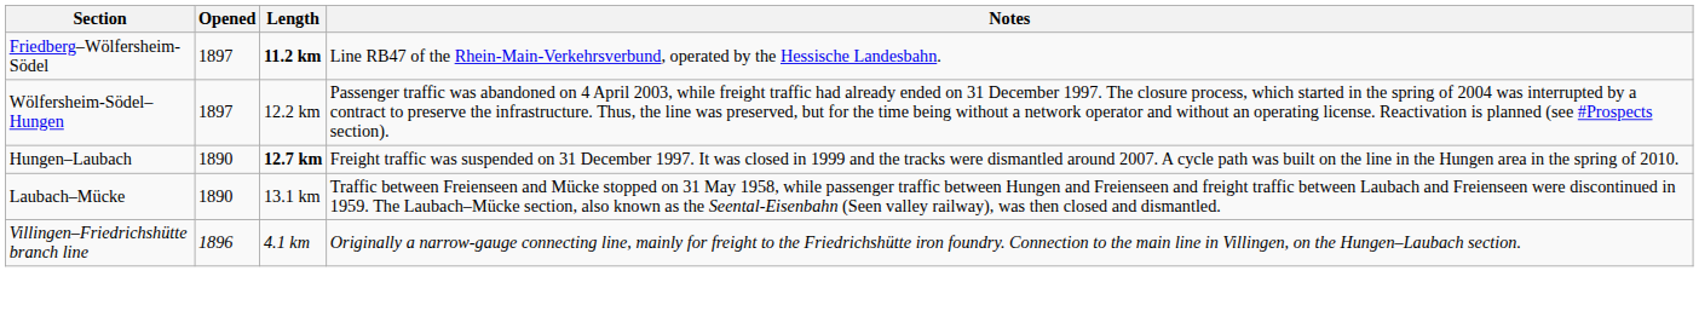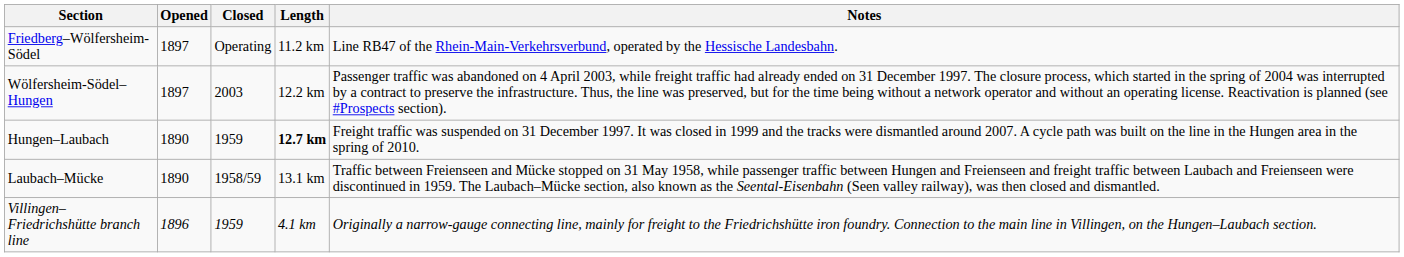 <table class="wikitable" |>
 <tr>
 <th>Section</th>
 <th>Opened</th>
+<th>Closed</th>
 <th>Length</th>
 <th>Notes</th>
 </tr>
 <tr>
 <td><a href='#'>Friedberg</a>–Wölfersheim-Södel</td>
 <td>1897</td>
-<td><strong>11.2 km</strong></td>
+<td>Operating</td>
+<td>11.2 km</td>
 <td>Line RB47 of the <a href='#'>Rhein-Main-Verkehrsverbund</a>, operated by the <a href='#'>Hessische Landesbahn</a>.</td>
 </tr>
 <tr>
 <td>Wölfersheim-Södel–<a href='#'>Hungen</a></td>
 <td>1897</td>
+<td>2003</td>
 <td>12.2 km</td>
 <td>Passenger traffic was abandoned on 4 April 2003, while freight traffic had already ended on 31 December 1997. The closure process, which started in the spring of 2004 was interrupted by a contract to preserve the infrastructure. Thus, the line was preserved, but for the time being without a network operator and without an operating license. Reactivation is planned (see <a href='#'>#Prospects</a> section).</td>
 </tr>
 <tr>
 <td>Hungen–Laubach</td>
 <td>1890</td>
+<td>1959</td>
 <td><strong>12.7 km</strong></td>
 <td>Freight traffic was suspended on 31 December 1997. It was closed in 1999 and the tracks were dismantled around 2007. A cycle path was built on the line in the Hungen area in the spring of 2010.</td>
 </tr>
 <tr>
 <td>Laubach–Mücke</td>
 <td>1890</td>
+<td>1958/59</td>
 <td>13.1 km</td>
 <td>Traffic between Freienseen and Mücke stopped on 31 May 1958, while passenger traffic between Hungen and Freienseen and freight traffic between Laubach and Freienseen were discontinued in 1959. The Laubach–Mücke section, also known as the <em>Seental-Eisenbahn</em> (Seen valley railway), was then closed and dismantled.</td>
 </tr>
 <tr>
 <td><em>Villingen–Friedrichshütte branch line</em></td>
 <td><em>1896</em></td>
+<td><em>1959</em></td>
 <td><em>4.1 km</em></td>
 <td><em>Originally a narrow-gauge connecting line, mainly for freight to the Friedrichshütte iron foundry. Connection to the main line in Villingen, on the Hungen–Laubach section.</em></td>
 </tr>
 </table>
